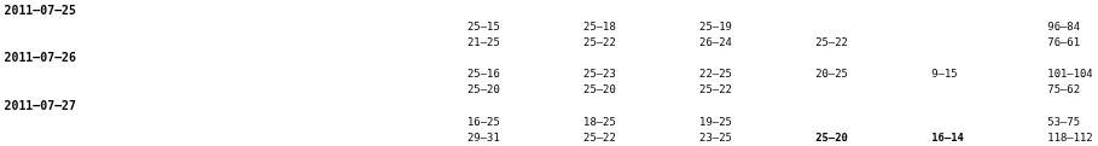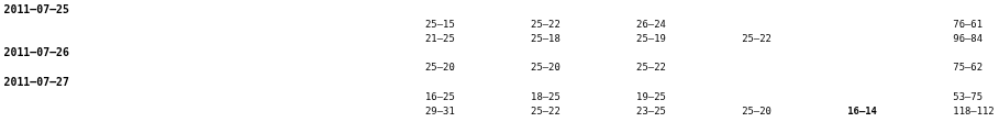 <table width=100% cellspacing=1>
 <tr>
 <th width=15%></th>
 <th width=10%></th>
 <th width=15%></th>
 <th width=10%></th>
 <th width=10%></th>
 <th width=10%></th>
 <th width=10%></th>
 <th width=10%></th>
 <th width=10%></th>
 </tr>
 <tr>
 <td colspan=3><strong>2011–07–25</strong></td>
 </tr>
 <tr style=font-size:90%>
 <td align=right><strong></strong></td>
 <td align=center></td>
 <td></td>
 <td>25–15</td>
-<td>25–18</td>
-<td>25–19</td>
+<td>25–22</td>
+<td>26–24</td>
 <td></td>
 <td></td>
-<td>96–84</td>
+<td>76–61</td>
 </tr>
 <tr style=font-size:90%>
 <td align=right><strong></strong></td>
 <td align=center></td>
 <td></td>
 <td>21–25</td>
-<td>25–22</td>
-<td>26–24</td>
+<td>25–18</td>
+<td>25–19</td>
 <td>25–22</td>
 <td></td>
-<td>76–61</td>
+<td>96–84</td>
 </tr>
 <tr>
 <td colspan=3><strong>2011–07–26</strong></td>
-</tr>
-<tr style=font-size:90%>
-<td align=right></td>
-<td align=center></td>
-<td><strong></strong></td>
-<td>25–16</td>
-<td>25–23</td>
-<td>22–25</td>
-<td>20–25</td>
-<td>9–15</td>
-<td>101–104</td>
 </tr>
 <tr style=font-size:90%>
 <td align=right><strong></strong></td>
 <td align=center></td>
 <td></td>
 <td>25–20</td>
 <td>25–20</td>
 <td>25–22</td>
 <td></td>
 <td></td>
 <td>75–62</td>
 </tr>
 <tr>
 <td colspan=3><strong>2011–07–27</strong></td>
 </tr>
 <tr style=font-size:90%>
 <td align=right><strong></strong></td>
 <td align=center></td>
 <td></td>
 <td>16–25</td>
 <td>18–25</td>
 <td>19–25</td>
 <td></td>
 <td></td>
 <td>53–75</td>
 </tr>
 <tr style=font-size:90%>
 <td align=right><strong></strong></td>
 <td align=center></td>
 <td></td>
 <td>29–31</td>
 <td>25–22</td>
 <td>23–25</td>
-<td><strong>25–20</strong></td>
+<td>25–20</td>
 <td><strong>16–14</strong></td>
 <td>118–112</td>
 </tr>
 </table>
